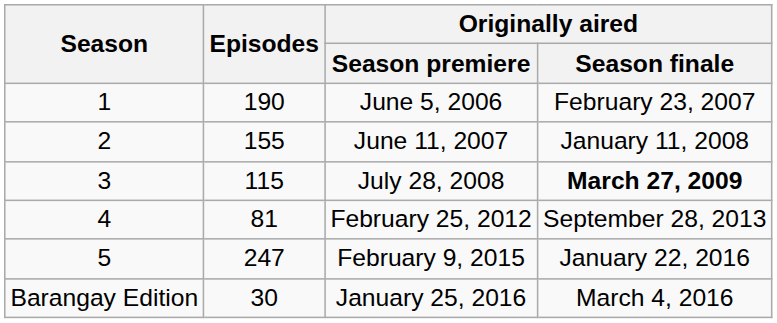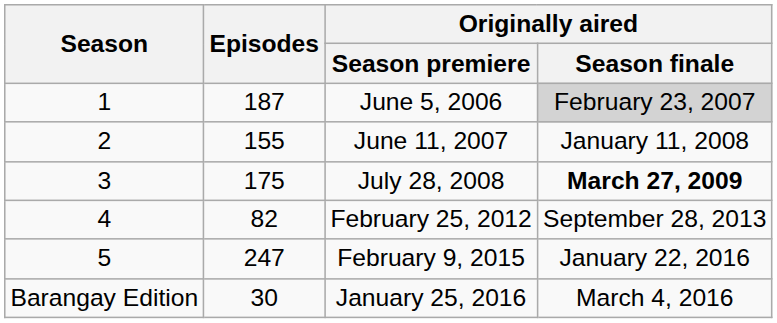 <table class="wikitable" style="text-align: center;">
 <tr>
 <th rowspan="2">Season</th>
 <th rowspan="2">Episodes</th>
 <th colspan="2">Originally aired</th>
 </tr>
 <tr>
 <th>Season premiere</th>
 <th>Season finale</th>
 </tr>
 <tr>
 <td>1</td>
-<td>190</td>
+<td>187</td>
 <td>June 5, 2006</td>
-<td>February 23, 2007</td>
+<td style="background: lightgrey;">February 23, 2007</td>
 </tr>
 <tr>
 <td>2</td>
 <td>155</td>
 <td>June 11, 2007</td>
 <td>January 11, 2008</td>
 </tr>
 <tr>
 <td>3</td>
-<td>115</td>
+<td>175</td>
 <td>July 28, 2008</td>
 <td><strong>March 27, 2009</strong></td>
 </tr>
 <tr>
 <td>4</td>
-<td>81</td>
+<td>82</td>
 <td>February 25, 2012</td>
 <td>September 28, 2013</td>
 </tr>
 <tr>
 <td>5</td>
 <td>247</td>
 <td>February 9, 2015</td>
 <td>January 22, 2016</td>
 </tr>
 <tr>
 <td>Barangay Edition</td>
 <td>30</td>
 <td>January 25, 2016</td>
 <td>March 4, 2016</td>
 </tr>
 </table>
